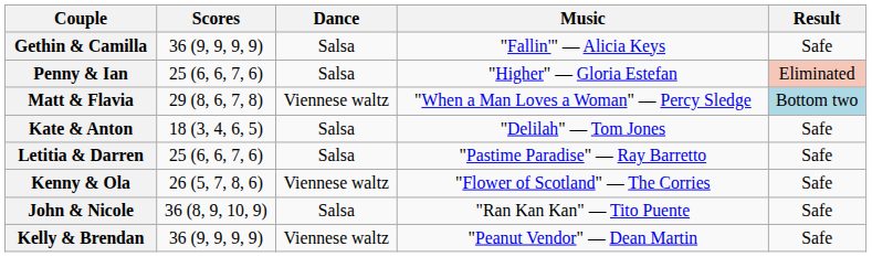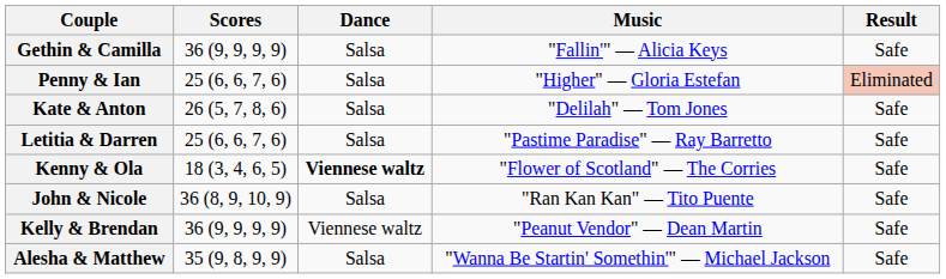 <table class="wikitable sortable" style="text-align:center; width:90%">
 <tr>
 <th scope="col">Couple</th>
 <th scope="col">Scores</th>
 <th scope="col" class="unsortable">Dance</th>
 <th scope="col" class="unsortable">Music</th>
 <th scope="col" class="unsortable">Result</th>
 </tr>
 <tr>
 <th scope="row">Gethin & Camilla</th>
 <td>36 (9, 9, 9, 9)</td>
 <td>Salsa</td>
 <td>"<a href='#'>Fallin'</a>" — <a href='#'>Alicia Keys</a></td>
 <td>Safe</td>
 </tr>
 <tr>
 <th scope="row">Penny & Ian</th>
 <td>25 (6, 6, 7, 6)</td>
 <td>Salsa</td>
 <td>"<a href='#'>Higher</a>" — <a href='#'>Gloria Estefan</a></td>
 <td bgcolor="f4c7b8">Eliminated</td>
 </tr>
 <tr>
-<th scope="row">Matt & Flavia</th>
-<td>29 (8, 6, 7, 8)</td>
-<td>Viennese waltz</td>
-<td>"<a href='#'>When a Man Loves a Woman</a>" — <a href='#'>Percy Sledge</a></td>
-<td bgcolor="lightblue">Bottom two</td>
-</tr>
-<tr>
 <th scope="row">Kate & Anton</th>
-<td>18 (3, 4, 6, 5)</td>
+<td>26 (5, 7, 8, 6)</td>
 <td>Salsa</td>
 <td>"<a href='#'>Delilah</a>" — <a href='#'>Tom Jones</a></td>
 <td>Safe</td>
 </tr>
 <tr>
 <th scope="row">Letitia & Darren</th>
 <td>25 (6, 6, 7, 6)</td>
 <td>Salsa</td>
 <td>"<a href='#'>Pastime Paradise</a>" — <a href='#'>Ray Barretto</a></td>
 <td>Safe</td>
 </tr>
 <tr>
 <th scope="row">Kenny & Ola</th>
-<td>26 (5, 7, 8, 6)</td>
-<td>Viennese waltz</td>
+<td>18 (3, 4, 6, 5)</td>
+<td><strong>Viennese waltz</strong></td>
 <td>"<a href='#'>Flower of Scotland</a>" — <a href='#'>The Corries</a></td>
 <td>Safe</td>
 </tr>
 <tr>
 <th scope="row">John & Nicole</th>
 <td>36 (8, 9, 10, 9)</td>
 <td>Salsa</td>
 <td>"Ran Kan Kan" — <a href='#'>Tito Puente</a></td>
 <td>Safe</td>
 </tr>
 <tr>
 <th scope="row">Kelly & Brendan</th>
 <td>36 (9, 9, 9, 9)</td>
 <td>Viennese waltz</td>
 <td>"<a href='#'>Peanut Vendor</a>" — <a href='#'>Dean Martin</a></td>
 <td>Safe</td>
 </tr>
+<tr>
+<th scope="row">Alesha & Matthew</th>
+<td>35 (9, 8, 9, 9)</td>
+<td>Salsa</td>
+<td>"<a href='#'>Wanna Be Startin' Somethin'</a>" — <a href='#'>Michael Jackson</a></td>
+<td>Safe</td>
+</tr>
 </table>
